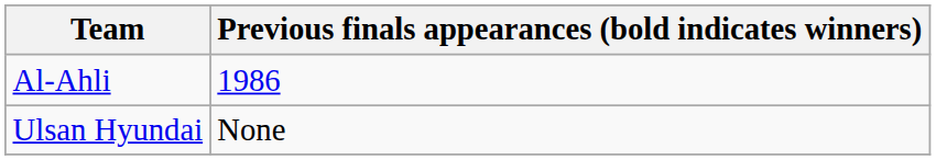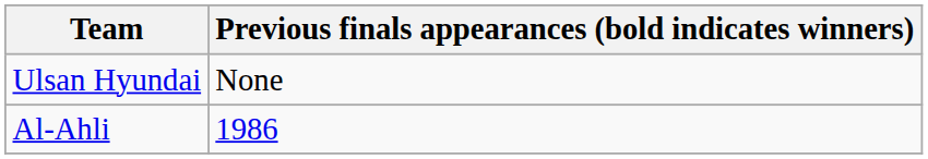 <table class="wikitable">
 <tr>
 <th>Team</th>
 <th>Previous finals appearances (bold indicates winners)</th>
 </tr>
 <tr>
+<td> <a href='#'>Ulsan Hyundai</a></td>
+<td>None</td>
+</tr>
+<tr>
 <td> <a href='#'>Al-Ahli</a></td>
 <td><a href='#'>1986</a></td>
 </tr>
-<tr>
-<td> <a href='#'>Ulsan Hyundai</a></td>
-<td>None</td>
-</tr>
 </table>
